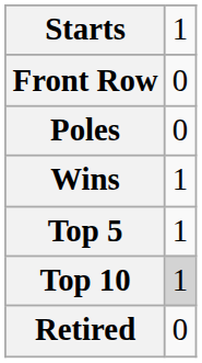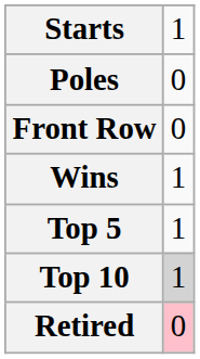 <table class="wikitable" style="text-align:center">
 <tr>
 <th>Starts</th>
 <td>1</td>
 </tr>
 <tr>
-<th>Front Row</th>
+<th>Poles</th>
 <td>0</td>
 </tr>
 <tr>
-<th>Poles</th>
+<th>Front Row</th>
 <td>0</td>
 </tr>
 <tr>
 <th>Wins</th>
 <td>1</td>
 </tr>
 <tr>
 <th>Top 5</th>
 <td>1</td>
 </tr>
 <tr>
 <th>Top 10</th>
 <td style="background: lightgrey;">1</td>
 </tr>
 <tr>
 <th>Retired</th>
-<td>0</td>
+<td style="background: pink;">0</td>
 </tr>
 </table>
